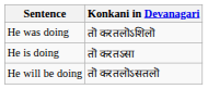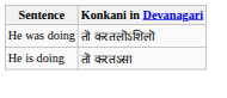 <table class="wikitable">
 <tr>
 <th>Sentence</th>
 <th>Konkani in <a href='#'>Devanagari</a></th>
 </tr>
 <tr>
 <td>He was doing</td>
 <td>तॊ करतलॊऽशिलॊ</td>
 </tr>
 <tr>
 <td>He is doing</td>
 <td>तॊ करतऽसा</td>
 </tr>
-<tr>
-<td>He will be doing</td>
-<td>तॊ करतलॊऽसतलॊ</td>
-</tr>
 </table>
